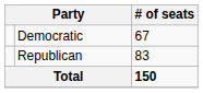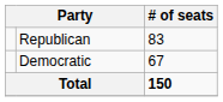 <table class="wikitable sortable">
 <tr>
 <th colspan="2" style="width:150px;">Party</th>
 <th># of seats</th>
 </tr>
 <tr>
 <td></td>
-<td>Democratic</td>
-<td>67</td>
+<td>Republican</td>
+<td>83</td>
 </tr>
 <tr>
 <td></td>
-<td>Republican</td>
-<td>83</td>
+<td>Democratic</td>
+<td>67</td>
 </tr>
 <tr>
 <th colspan=2>Total</th>
 <td><strong>150</strong></td>
 </tr>
 <tr>
 </tr>
 </table>
